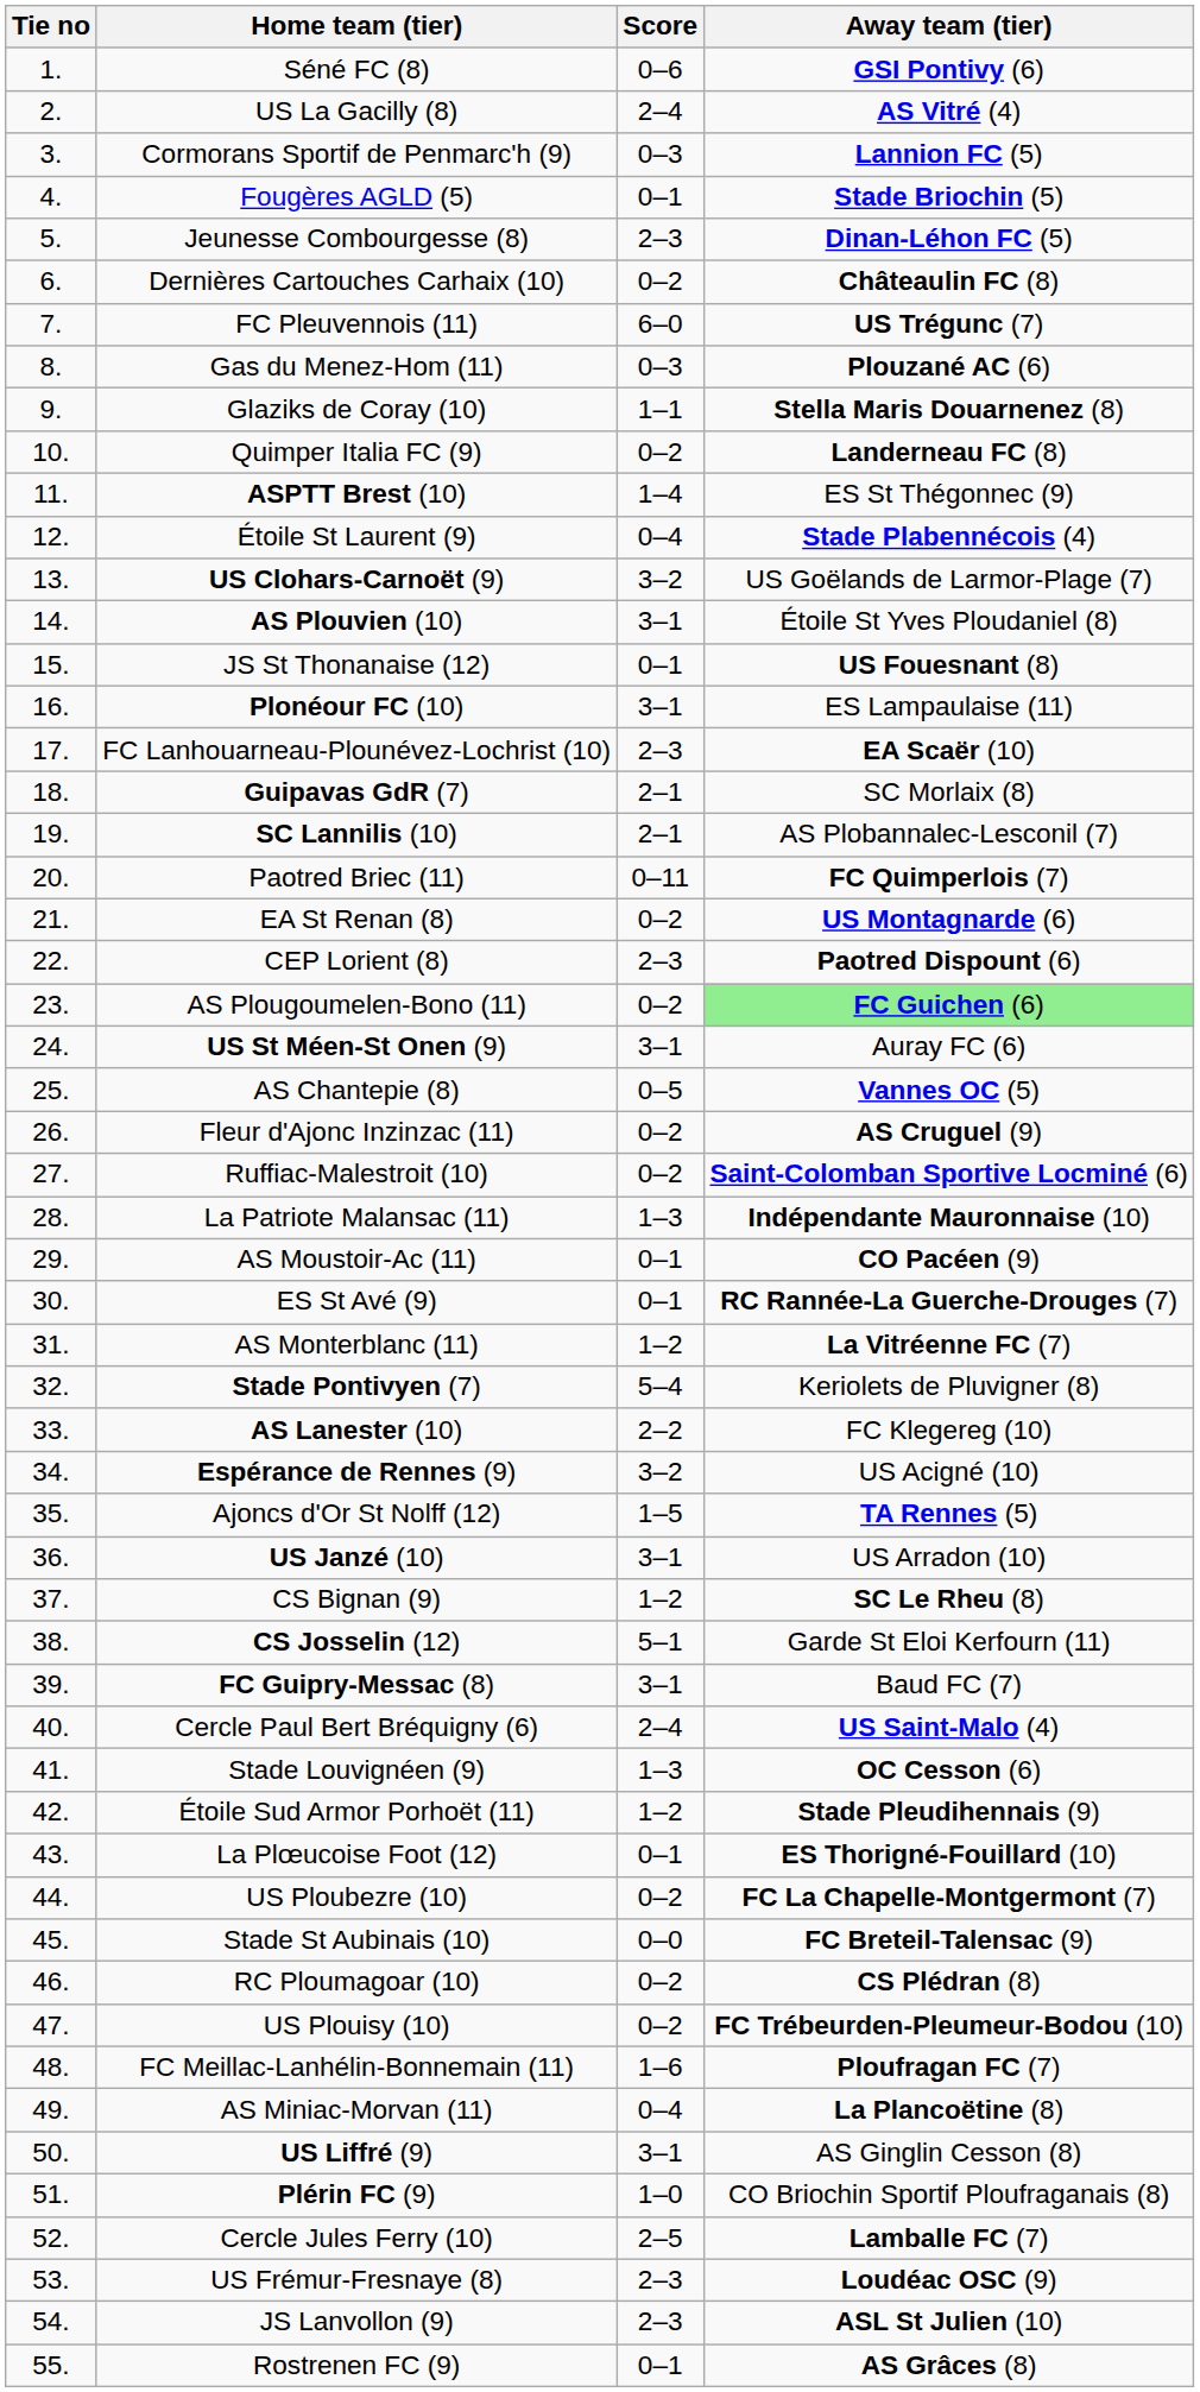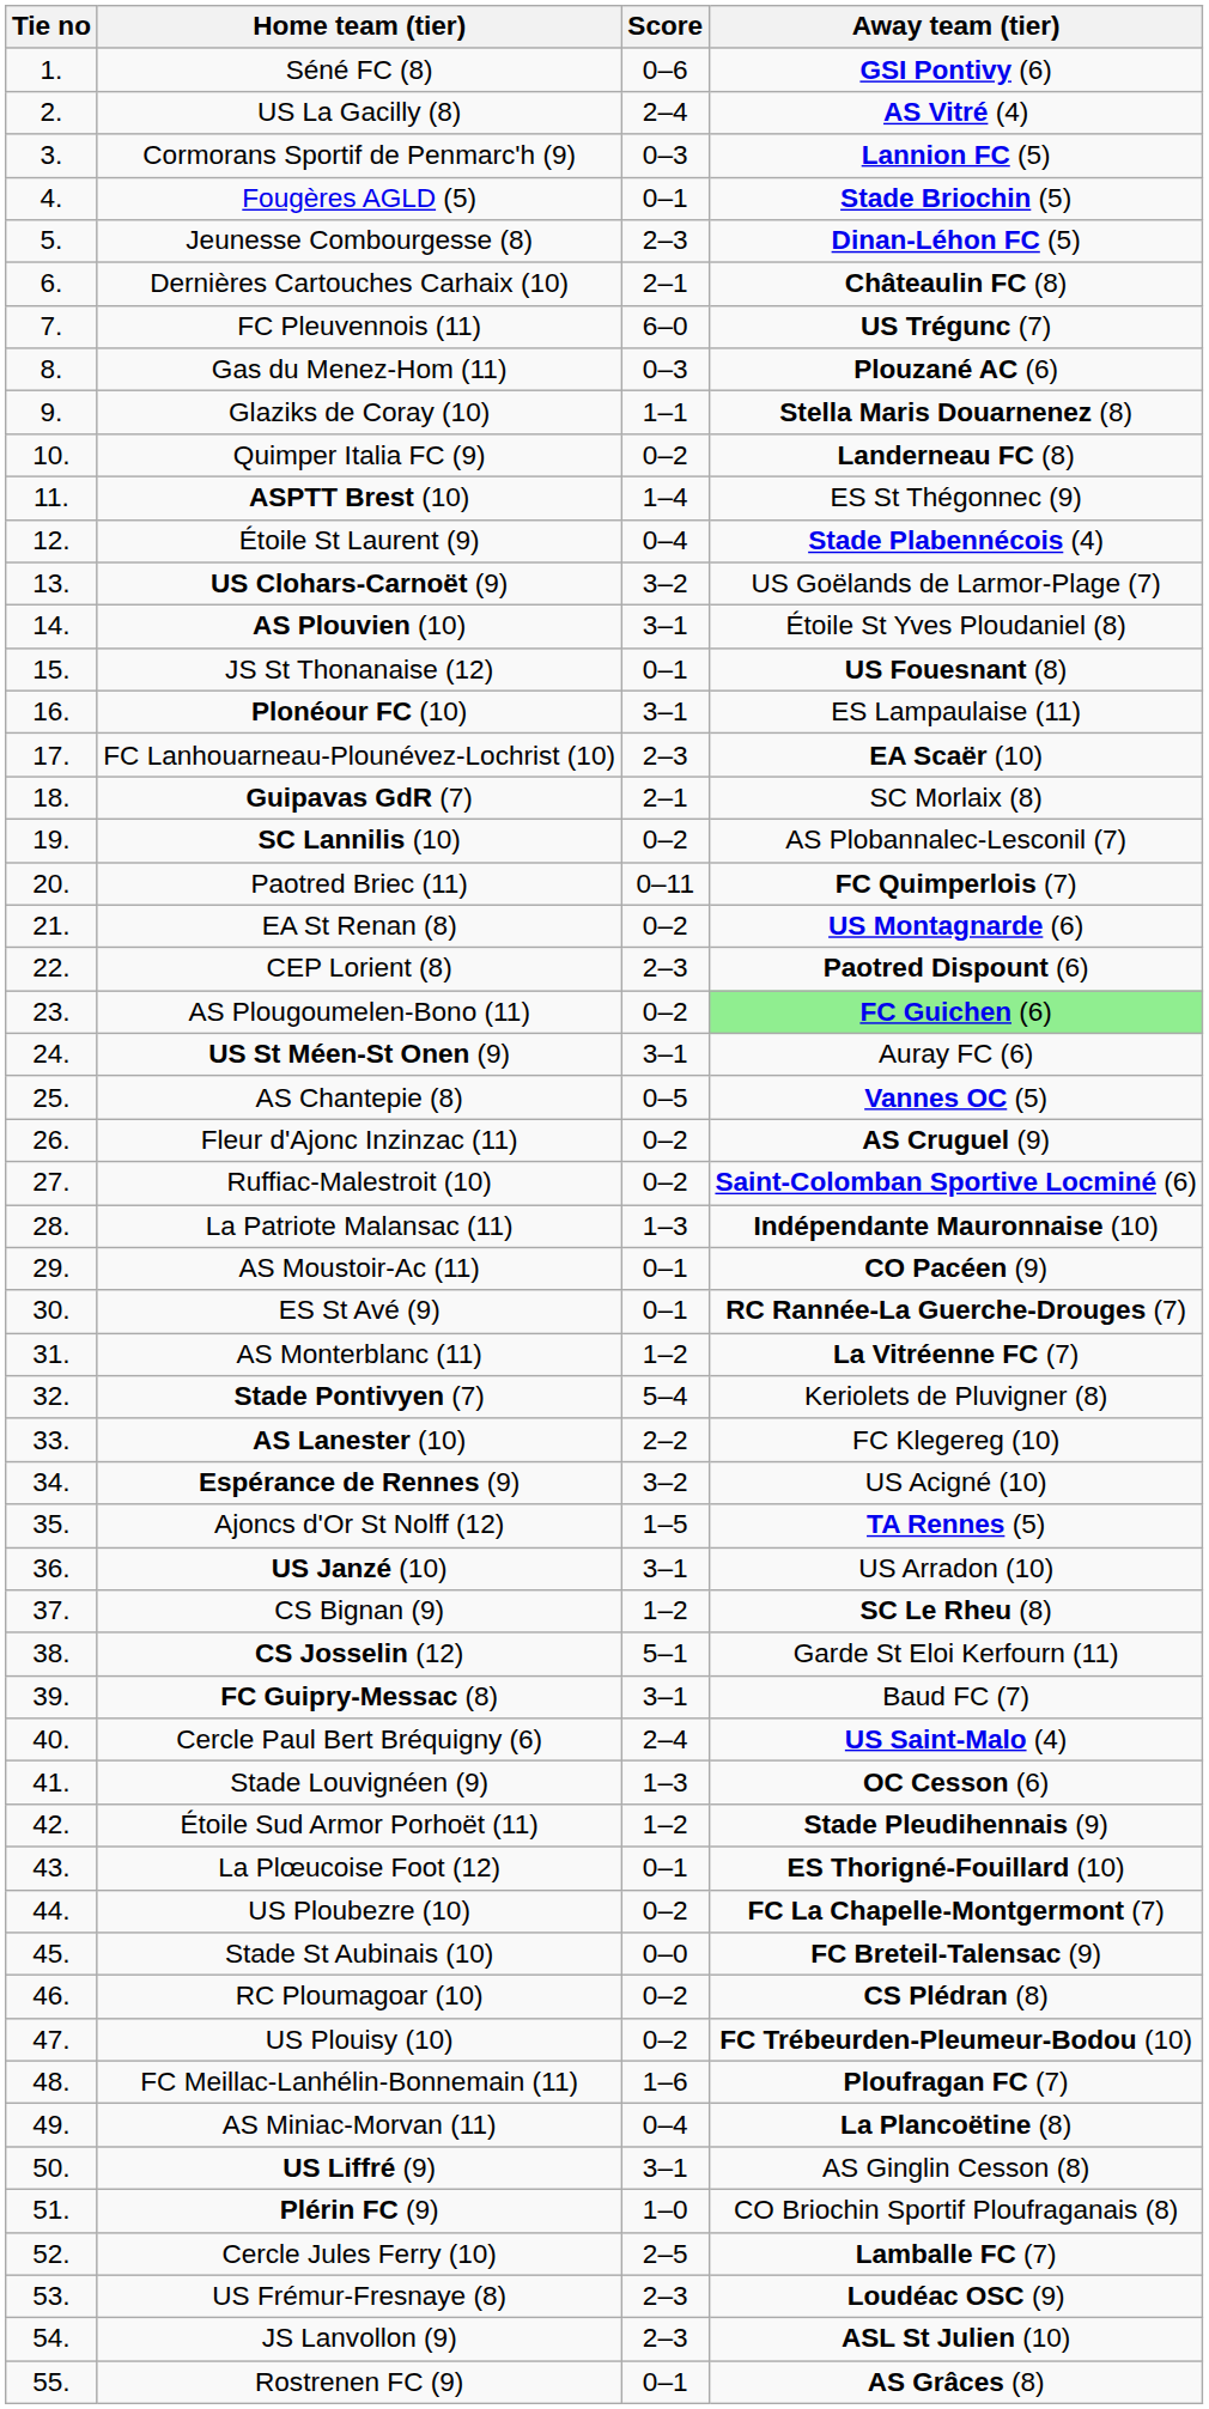 <table class="wikitable" style="text-align: center">
 <tr>
 <th>Tie no</th>
 <th>Home team (tier)</th>
 <th>Score</th>
 <th>Away team (tier)</th>
 </tr>
 <tr>
 <td>1.</td>
 <td>Séné FC (8)</td>
 <td>0–6</td>
 <td><strong><a href='#'>GSI Pontivy</a></strong> (6)</td>
 </tr>
 <tr>
 <td>2.</td>
 <td>US La Gacilly (8)</td>
 <td>2–4 </td>
 <td><strong><a href='#'>AS Vitré</a></strong> (4)</td>
 </tr>
 <tr>
 <td>3.</td>
 <td>Cormorans Sportif de Penmarc'h (9)</td>
 <td>0–3</td>
 <td><strong><a href='#'>Lannion FC</a></strong> (5)</td>
 </tr>
 <tr>
 <td>4.</td>
 <td><a href='#'>Fougères AGLD</a> (5)</td>
 <td>0–1</td>
 <td><strong><a href='#'>Stade Briochin</a></strong> (5)</td>
 </tr>
 <tr>
 <td>5.</td>
 <td>Jeunesse Combourgesse (8)</td>
 <td>2–3 </td>
 <td><strong><a href='#'>Dinan-Léhon FC</a></strong> (5)</td>
 </tr>
 <tr>
 <td>6.</td>
 <td>Dernières Cartouches Carhaix (10)</td>
-<td>0–2</td>
+<td>2–1</td>
 <td><strong>Châteaulin FC</strong> (8)</td>
 </tr>
 <tr>
 <td>7.</td>
 <td>FC Pleuvennois (11)</td>
 <td>6–0</td>
 <td><strong>US Trégunc</strong> (7)</td>
 </tr>
 <tr>
 <td>8.</td>
 <td>Gas du Menez-Hom (11)</td>
 <td>0–3</td>
 <td><strong>Plouzané AC</strong> (6)</td>
 </tr>
 <tr>
 <td>9.</td>
 <td>Glaziks de Coray (10)</td>
 <td>1–1 </td>
 <td><strong>Stella Maris Douarnenez</strong> (8)</td>
 </tr>
 <tr>
 <td>10.</td>
 <td>Quimper Italia FC (9)</td>
 <td>0–2</td>
 <td><strong>Landerneau FC</strong> (8)</td>
 </tr>
 <tr>
 <td>11.</td>
 <td><strong>ASPTT Brest</strong> (10)</td>
 <td>1–4</td>
 <td>ES St Thégonnec (9)</td>
 </tr>
 <tr>
 <td>12.</td>
 <td>Étoile St Laurent (9)</td>
 <td>0–4</td>
 <td><strong><a href='#'>Stade Plabennécois</a></strong> (4)</td>
 </tr>
 <tr>
 <td>13.</td>
 <td><strong>US Clohars-Carnoët</strong> (9)</td>
 <td>3–2 </td>
 <td>US Goëlands de Larmor-Plage (7)</td>
 </tr>
 <tr>
 <td>14.</td>
 <td><strong>AS Plouvien</strong> (10)</td>
 <td>3–1</td>
 <td>Étoile St Yves Ploudaniel (8)</td>
 </tr>
 <tr>
 <td>15.</td>
 <td>JS St Thonanaise (12)</td>
 <td>0–1</td>
 <td><strong>US Fouesnant</strong> (8)</td>
 </tr>
 <tr>
 <td>16.</td>
 <td><strong>Plonéour FC</strong> (10)</td>
 <td>3–1</td>
 <td>ES Lampaulaise (11)</td>
 </tr>
 <tr>
 <td>17.</td>
 <td>FC Lanhouarneau-Plounévez-Lochrist (10)</td>
 <td>2–3</td>
 <td><strong>EA Scaër</strong> (10)</td>
 </tr>
 <tr>
 <td>18.</td>
 <td><strong>Guipavas GdR</strong> (7)</td>
 <td>2–1</td>
 <td>SC Morlaix (8)</td>
 </tr>
 <tr>
 <td>19.</td>
 <td><strong>SC Lannilis</strong> (10)</td>
-<td>2–1</td>
+<td>0–2</td>
 <td>AS Plobannalec-Lesconil (7)</td>
 </tr>
 <tr>
 <td>20.</td>
 <td>Paotred Briec (11)</td>
 <td>0–11</td>
 <td><strong>FC Quimperlois</strong> (7)</td>
 </tr>
 <tr>
 <td>21.</td>
 <td>EA St Renan (8)</td>
 <td>0–2</td>
 <td><strong><a href='#'>US Montagnarde</a></strong> (6)</td>
 </tr>
 <tr>
 <td>22.</td>
 <td>CEP Lorient (8)</td>
 <td>2–3</td>
 <td><strong>Paotred Dispount</strong> (6)</td>
 </tr>
 <tr>
 <td>23.</td>
 <td>AS Plougoumelen-Bono (11)</td>
 <td>0–2</td>
 <td style="background: lightgreen;"><strong><a href='#'>FC Guichen</a></strong> (6)</td>
 </tr>
 <tr>
 <td>24.</td>
 <td><strong>US St Méen-St Onen</strong> (9)</td>
 <td>3–1</td>
 <td>Auray FC (6)</td>
 </tr>
 <tr>
 <td>25.</td>
 <td>AS Chantepie (8)</td>
 <td>0–5</td>
 <td><strong><a href='#'>Vannes OC</a></strong> (5)</td>
 </tr>
 <tr>
 <td>26.</td>
 <td>Fleur d'Ajonc Inzinzac (11)</td>
 <td>0–2</td>
 <td><strong>AS Cruguel</strong> (9)</td>
 </tr>
 <tr>
 <td>27.</td>
 <td>Ruffiac-Malestroit (10)</td>
 <td>0–2</td>
 <td><strong><a href='#'>Saint-Colomban Sportive Locminé</a></strong> (6)</td>
 </tr>
 <tr>
 <td>28.</td>
 <td>La Patriote Malansac (11)</td>
 <td>1–3</td>
 <td><strong>Indépendante Mauronnaise</strong> (10)</td>
 </tr>
 <tr>
 <td>29.</td>
 <td>AS Moustoir-Ac (11)</td>
 <td>0–1</td>
 <td><strong>CO Pacéen</strong> (9)</td>
 </tr>
 <tr>
 <td>30.</td>
 <td>ES St Avé (9)</td>
 <td>0–1 </td>
 <td><strong>RC Rannée-La Guerche-Drouges</strong> (7)</td>
 </tr>
 <tr>
 <td>31.</td>
 <td>AS Monterblanc (11)</td>
 <td>1–2</td>
 <td><strong>La Vitréenne FC</strong> (7)</td>
 </tr>
 <tr>
 <td>32.</td>
 <td><strong>Stade Pontivyen</strong> (7)</td>
 <td>5–4 </td>
 <td>Keriolets de Pluvigner (8)</td>
 </tr>
 <tr>
 <td>33.</td>
 <td><strong>AS Lanester</strong> (10)</td>
 <td>2–2 </td>
 <td>FC Klegereg (10)</td>
 </tr>
 <tr>
 <td>34.</td>
 <td><strong>Espérance de Rennes</strong> (9)</td>
 <td>3–2</td>
 <td>US Acigné (10)</td>
 </tr>
 <tr>
 <td>35.</td>
 <td>Ajoncs d'Or St Nolff (12)</td>
 <td>1–5</td>
 <td><strong><a href='#'>TA Rennes</a></strong> (5)</td>
 </tr>
 <tr>
 <td>36.</td>
 <td><strong>US Janzé</strong> (10)</td>
 <td>3–1</td>
 <td>US Arradon (10)</td>
 </tr>
 <tr>
 <td>37.</td>
 <td>CS Bignan (9)</td>
 <td>1–2</td>
 <td><strong>SC Le Rheu</strong> (8)</td>
 </tr>
 <tr>
 <td>38.</td>
 <td><strong>CS Josselin</strong> (12)</td>
 <td>5–1</td>
 <td>Garde St Eloi Kerfourn (11)</td>
 </tr>
 <tr>
 <td>39.</td>
 <td><strong>FC Guipry-Messac</strong> (8)</td>
 <td>3–1</td>
 <td>Baud FC (7)</td>
 </tr>
 <tr>
 <td>40.</td>
 <td>Cercle Paul Bert Bréquigny (6)</td>
 <td>2–4 </td>
 <td><strong><a href='#'>US Saint-Malo</a></strong> (4)</td>
 </tr>
 <tr>
 <td>41.</td>
 <td>Stade Louvignéen (9)</td>
 <td>1–3</td>
 <td><strong>OC Cesson</strong> (6)</td>
 </tr>
 <tr>
 <td>42.</td>
 <td>Étoile Sud Armor Porhoët (11)</td>
 <td>1–2</td>
 <td><strong>Stade Pleudihennais</strong> (9)</td>
 </tr>
 <tr>
 <td>43.</td>
 <td>La Plœucoise Foot (12)</td>
 <td>0–1</td>
 <td><strong>ES Thorigné-Fouillard</strong> (10)</td>
 </tr>
 <tr>
 <td>44.</td>
 <td>US Ploubezre (10)</td>
 <td>0–2</td>
 <td><strong>FC La Chapelle-Montgermont</strong> (7)</td>
 </tr>
 <tr>
 <td>45.</td>
 <td>Stade St Aubinais (10)</td>
 <td>0–0 </td>
 <td><strong>FC Breteil-Talensac</strong> (9)</td>
 </tr>
 <tr>
 <td>46.</td>
 <td>RC Ploumagoar (10)</td>
 <td>0–2</td>
 <td><strong>CS Plédran</strong> (8)</td>
 </tr>
 <tr>
 <td>47.</td>
 <td>US Plouisy (10)</td>
 <td>0–2</td>
 <td><strong>FC Trébeurden-Pleumeur-Bodou</strong> (10)</td>
 </tr>
 <tr>
 <td>48.</td>
 <td>FC Meillac-Lanhélin-Bonnemain (11)</td>
 <td>1–6</td>
 <td><strong>Ploufragan FC</strong> (7)</td>
 </tr>
 <tr>
 <td>49.</td>
 <td>AS Miniac-Morvan (11)</td>
 <td>0–4</td>
 <td><strong>La Plancoëtine</strong> (8)</td>
 </tr>
 <tr>
 <td>50.</td>
 <td><strong>US Liffré</strong> (9)</td>
 <td>3–1</td>
 <td>AS Ginglin Cesson (8)</td>
 </tr>
 <tr>
 <td>51.</td>
 <td><strong>Plérin FC</strong> (9)</td>
 <td>1–0</td>
 <td>CO Briochin Sportif Ploufraganais (8)</td>
 </tr>
 <tr>
 <td>52.</td>
 <td>Cercle Jules Ferry (10)</td>
 <td>2–5</td>
 <td><strong>Lamballe FC</strong> (7)</td>
 </tr>
 <tr>
 <td>53.</td>
 <td>US Frémur-Fresnaye (8)</td>
 <td>2–3 </td>
 <td><strong>Loudéac OSC</strong> (9)</td>
 </tr>
 <tr>
 <td>54.</td>
 <td>JS Lanvollon (9)</td>
 <td>2–3</td>
 <td><strong>ASL St Julien</strong> (10)</td>
 </tr>
 <tr>
 <td>55.</td>
 <td>Rostrenen FC (9)</td>
 <td>0–1</td>
 <td><strong>AS Grâces</strong> (8)</td>
 </tr>
 </table>
